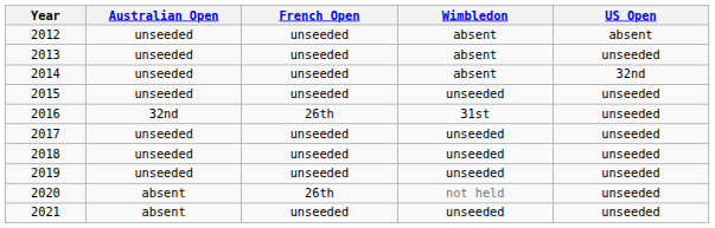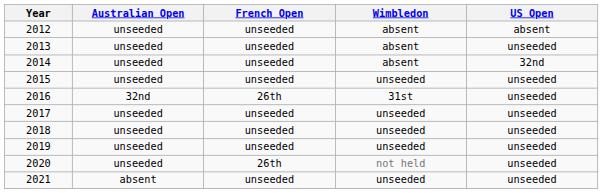 <table class=wikitable style=text-align:center>
 <tr>
 <th width=80>Year</th>
 <th width=160><a href='#'>Australian Open</a></th>
 <th width=160><a href='#'>French Open</a></th>
 <th width=160><a href='#'>Wimbledon</a></th>
 <th width=160><a href='#'>US Open</a></th>
 </tr>
 <tr>
 <td>2012</td>
 <td>unseeded</td>
 <td>unseeded</td>
 <td>absent</td>
 <td>absent</td>
 </tr>
 <tr>
 <td>2013</td>
 <td>unseeded</td>
 <td>unseeded</td>
 <td>absent</td>
 <td>unseeded</td>
 </tr>
 <tr>
 <td>2014</td>
 <td>unseeded</td>
 <td>unseeded</td>
 <td>absent</td>
 <td>32nd</td>
 </tr>
 <tr>
 <td>2015</td>
 <td>unseeded</td>
 <td>unseeded</td>
 <td>unseeded</td>
 <td>unseeded</td>
 </tr>
 <tr>
 <td>2016</td>
 <td>32nd</td>
 <td>26th</td>
 <td>31st</td>
 <td>unseeded</td>
 </tr>
 <tr>
 <td>2017</td>
 <td>unseeded</td>
 <td>unseeded</td>
 <td>unseeded</td>
 <td>unseeded</td>
 </tr>
 <tr>
 <td>2018</td>
 <td>unseeded</td>
 <td>unseeded</td>
 <td>unseeded</td>
 <td>unseeded</td>
 </tr>
 <tr>
 <td>2019</td>
 <td>unseeded</td>
 <td>unseeded</td>
 <td>unseeded</td>
 <td>unseeded</td>
 </tr>
 <tr>
 <td>2020</td>
-<td>absent</td>
+<td>unseeded</td>
 <td>26th</td>
 <td style="color:#767676;">not held</td>
 <td>unseeded</td>
 </tr>
 <tr>
 <td>2021</td>
 <td>absent</td>
 <td>unseeded</td>
 <td>unseeded</td>
 <td>unseeded</td>
 </tr>
 </table>
